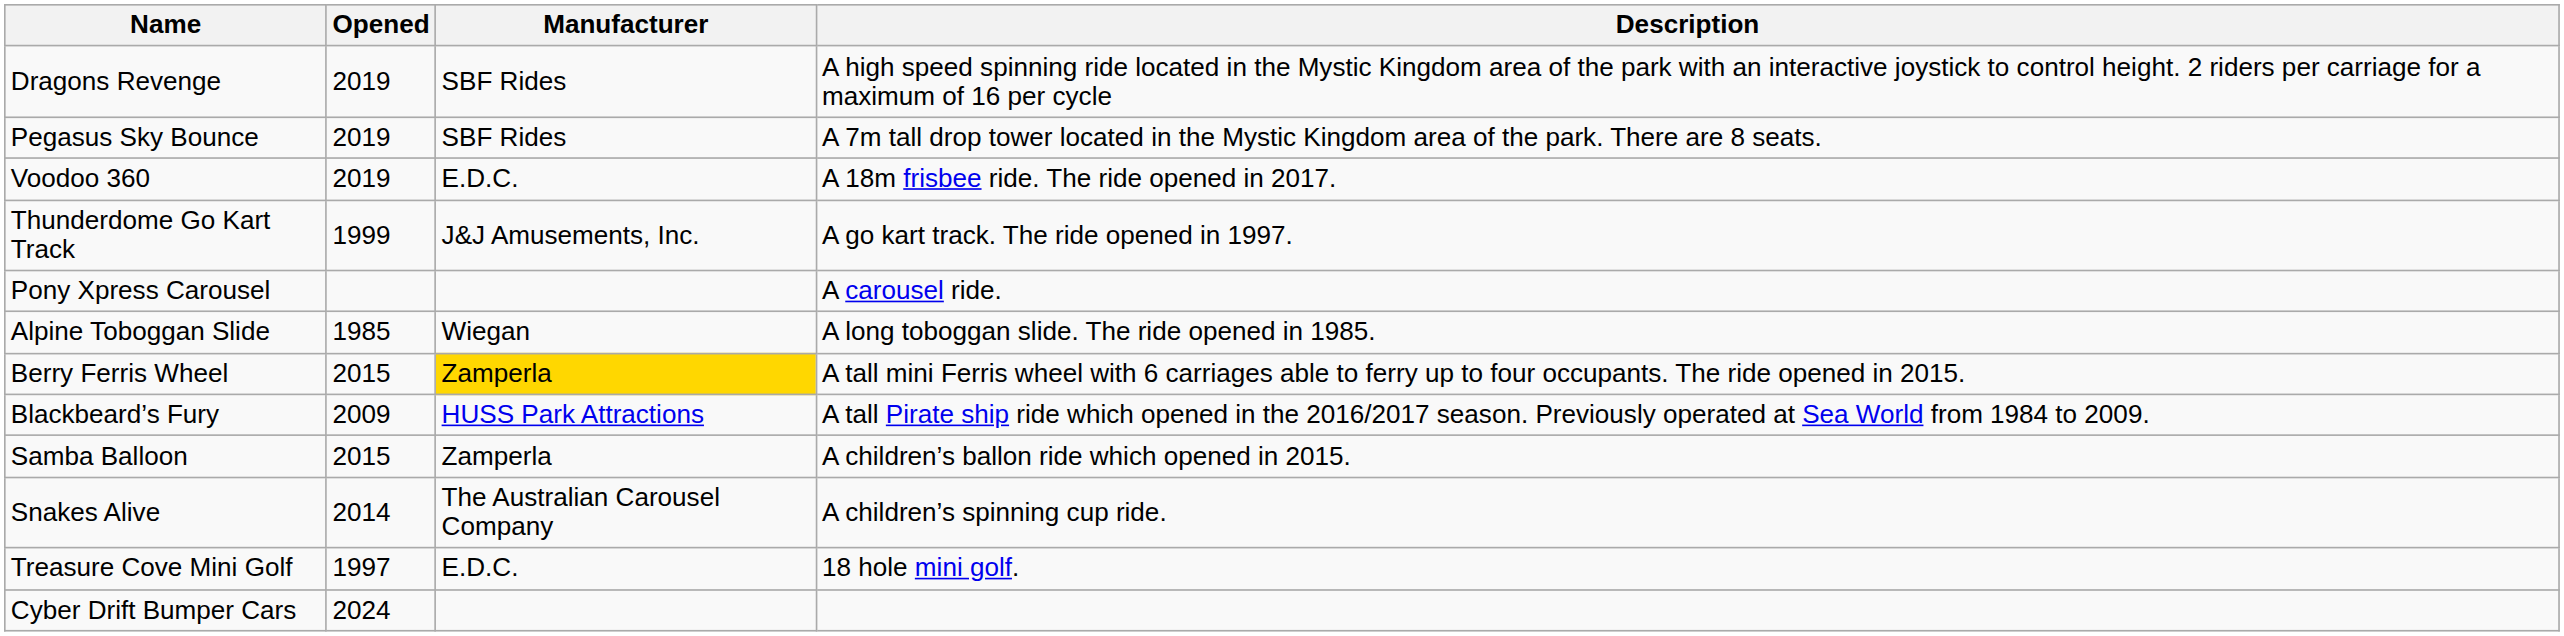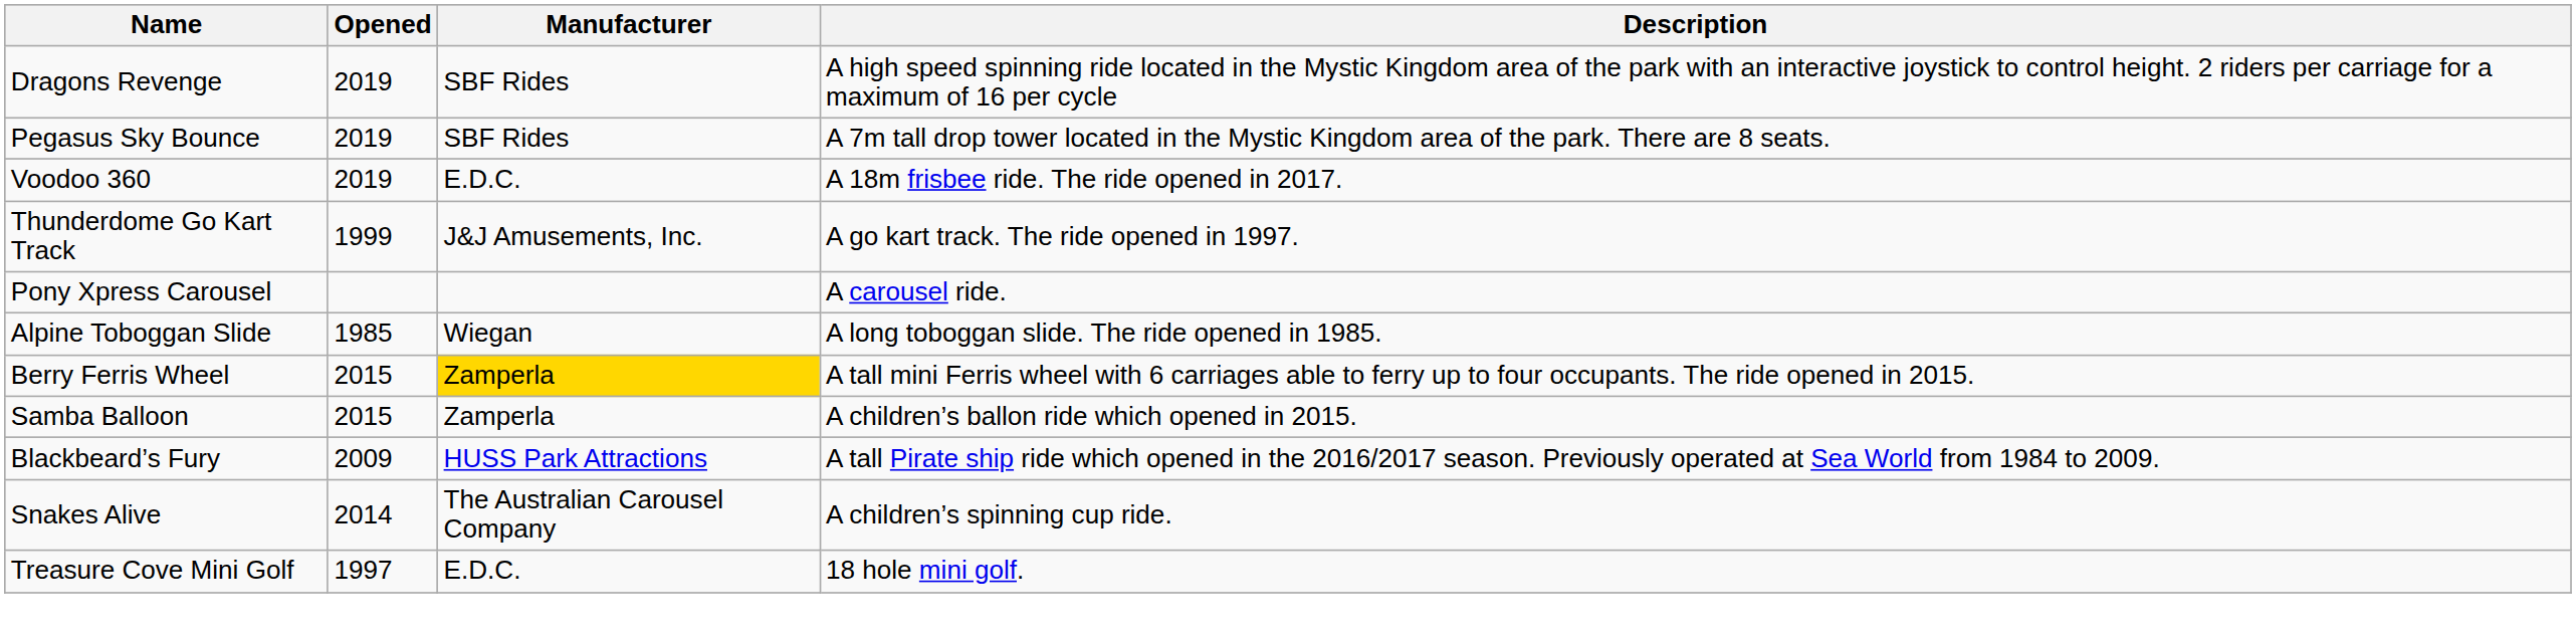 <table class="wikitable sortable">
 <tr>
 <th>Name</th>
 <th>Opened</th>
 <th>Manufacturer</th>
 <th>Description</th>
 </tr>
 <tr>
 <td>Dragons Revenge</td>
 <td>2019</td>
 <td>SBF Rides</td>
 <td>A high speed spinning ride located in the Mystic Kingdom area of the park with an interactive joystick to control height. 2 riders per carriage for a maximum of 16 per cycle</td>
 </tr>
 <tr>
 <td>Pegasus Sky Bounce</td>
 <td>2019</td>
 <td>SBF Rides</td>
 <td>A 7m tall drop tower located in the Mystic Kingdom area of the park. There are 8 seats.</td>
 </tr>
 <tr>
 <td>Voodoo 360</td>
 <td>2019</td>
 <td>E.D.C.</td>
 <td>A 18m <a href='#'>frisbee</a> ride. The ride opened in 2017.</td>
 </tr>
 <tr>
 <td>Thunderdome Go Kart Track</td>
 <td>1999</td>
 <td>J&J Amusements, Inc.</td>
 <td>A  go kart track. The ride opened in 1997.</td>
 </tr>
 <tr>
 <td>Pony Xpress Carousel</td>
 <td></td>
 <td></td>
 <td>A <a href='#'>carousel</a> ride.</td>
 </tr>
 <tr>
 <td>Alpine Toboggan Slide</td>
 <td>1985</td>
 <td>Wiegan</td>
 <td>A  long toboggan slide. The ride opened in 1985.</td>
 </tr>
 <tr>
 <td>Berry Ferris Wheel</td>
 <td>2015</td>
 <td style="background: gold;">Zamperla</td>
 <td>A  tall mini Ferris wheel with 6 carriages able to ferry up to four occupants. The ride opened in 2015.</td>
 </tr>
 <tr>
+<td>Samba Balloon</td>
+<td>2015</td>
+<td>Zamperla</td>
+<td>A children’s ballon ride which opened in 2015.</td>
+</tr>
+<tr>
 <td>Blackbeard’s Fury</td>
 <td>2009</td>
 <td><a href='#'>HUSS Park Attractions</a></td>
 <td>A  tall <a href='#'>Pirate ship</a> ride which opened in the 2016/2017 season. Previously operated at <a href='#'>Sea World</a> from 1984 to 2009.</td>
-</tr>
-<tr>
-<td>Samba Balloon</td>
-<td>2015</td>
-<td>Zamperla</td>
-<td>A children’s ballon ride which opened in 2015.</td>
 </tr>
 <tr>
 <td>Snakes Alive</td>
 <td>2014</td>
 <td>The Australian Carousel Company</td>
 <td>A children’s spinning cup ride.</td>
 </tr>
 <tr>
 <td>Treasure Cove Mini Golf</td>
 <td>1997</td>
 <td>E.D.C.</td>
 <td>18 hole <a href='#'>mini golf</a>.</td>
 </tr>
-<tr>
-<td>Cyber Drift Bumper Cars</td>
-<td>2024</td>
-<td></td>
-<td></td>
-</tr>
 </table>
